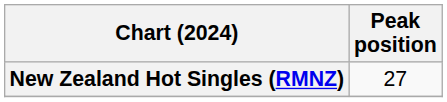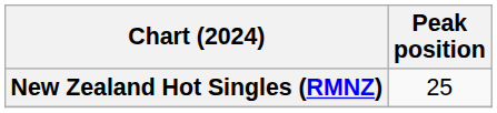 <table class="wikitable sortable plainrowheaders" style="text-align:center">
 <tr>
 <th scope="col">Chart (2024)</th>
 <th scope="col">Peak<br>position</th>
 </tr>
 <tr>
 <th scope="row">New Zealand Hot Singles (<a href='#'>RMNZ</a>)</th>
-<td>27</td>
+<td>25</td>
 </tr>
 <tr>
 </tr>
 <tr>
 </tr>
 </table>
